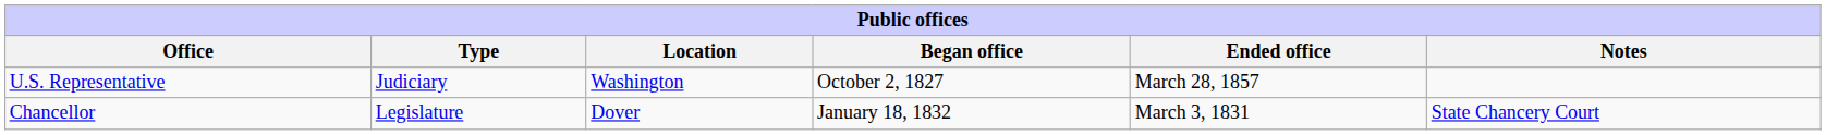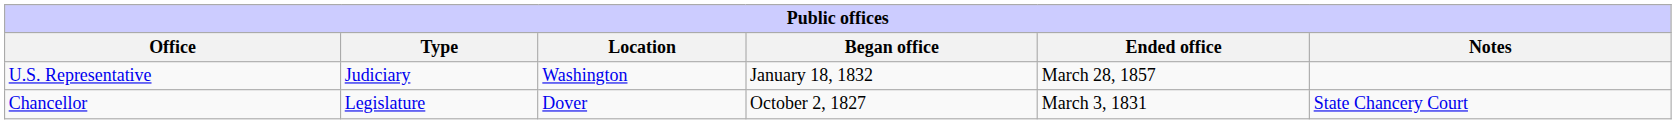 <table class=wikitable style="width: 94%" style="text-align: center;" align="center">
 <tr bgcolor=#cccccc>
 <th colspan=7 style="background: #ccccff;">Public offices</th>
 </tr>
 <tr>
 <th><strong>Office</strong></th>
 <th><strong>Type</strong></th>
 <th><strong>Location</strong></th>
 <th><strong>Began office</strong></th>
 <th><strong>Ended office</strong></th>
 <th><strong>Notes</strong></th>
 </tr>
 <tr>
 <td><a href='#'>U.S. Representative</a></td>
 <td><a href='#'>Judiciary</a></td>
 <td><a href='#'>Washington</a></td>
-<td>October 2, 1827</td>
+<td>January 18, 1832</td>
 <td>March 28, 1857</td>
 <td></td>
 </tr>
 <tr>
 <td><a href='#'>Chancellor</a></td>
 <td><a href='#'>Legislature</a></td>
 <td><a href='#'>Dover</a></td>
-<td>January 18, 1832</td>
+<td>October 2, 1827</td>
 <td>March 3, 1831</td>
 <td><a href='#'>State Chancery Court</a></td>
 </tr>
 </table>
